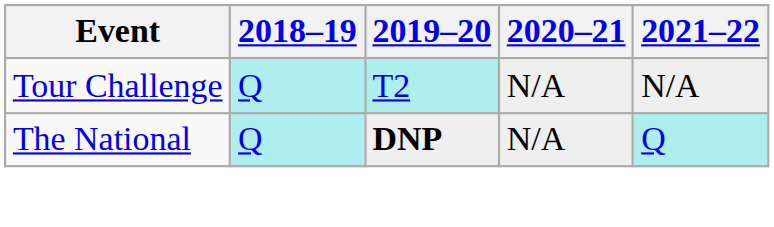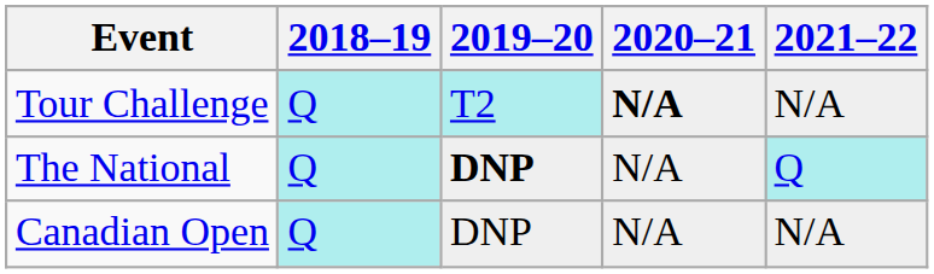 <table class="wikitable" border="1">
 <tr>
 <th>Event</th>
 <th><a href='#'>2018–19</a></th>
 <th><a href='#'>2019–20</a></th>
 <th><a href='#'>2020–21</a></th>
 <th><a href='#'>2021–22</a></th>
 </tr>
 <tr>
 <td><a href='#'>Tour Challenge</a></td>
 <td style="background:#afeeee;"><a href='#'>Q</a></td>
 <td style="background:#afeeee;"><a href='#'>T2</a></td>
-<td style="background:#EFEFEF;">N/A</td>
+<td style="background:#EFEFEF;"><strong>N/A</strong></td>
 <td style="background:#EFEFEF;">N/A</td>
 </tr>
 <tr>
 <td><a href='#'>The National</a></td>
 <td style="background:#afeeee;"><a href='#'>Q</a></td>
 <td style="background:#EFEFEF;"><strong>DNP</strong></td>
 <td style="background:#EFEFEF;">N/A</td>
 <td style="background:#afeeee;"><a href='#'>Q</a></td>
 </tr>
+<tr>
+<td><a href='#'>Canadian Open</a></td>
+<td style="background:#afeeee;"><a href='#'>Q</a></td>
+<td style="background:#EFEFEF;">DNP</td>
+<td style="background:#EFEFEF;">N/A</td>
+<td style="background:#EFEFEF;">N/A</td>
+</tr>
 </table>
